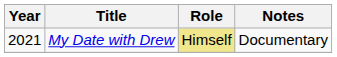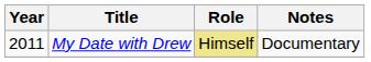 <table class="wikitable sortable">
 <tr>
 <th>Year</th>
 <th>Title</th>
 <th>Role</th>
 <th class="unsortable">Notes</th>
 </tr>
 <tr>
-<td>2021</td>
+<td>2011</td>
 <td><em><a href='#'>My Date with Drew</a></em></td>
 <td style="background: khaki;">Himself</td>
 <td>Documentary</td>
 </tr>
 <tr>
 </tr>
 </table>
